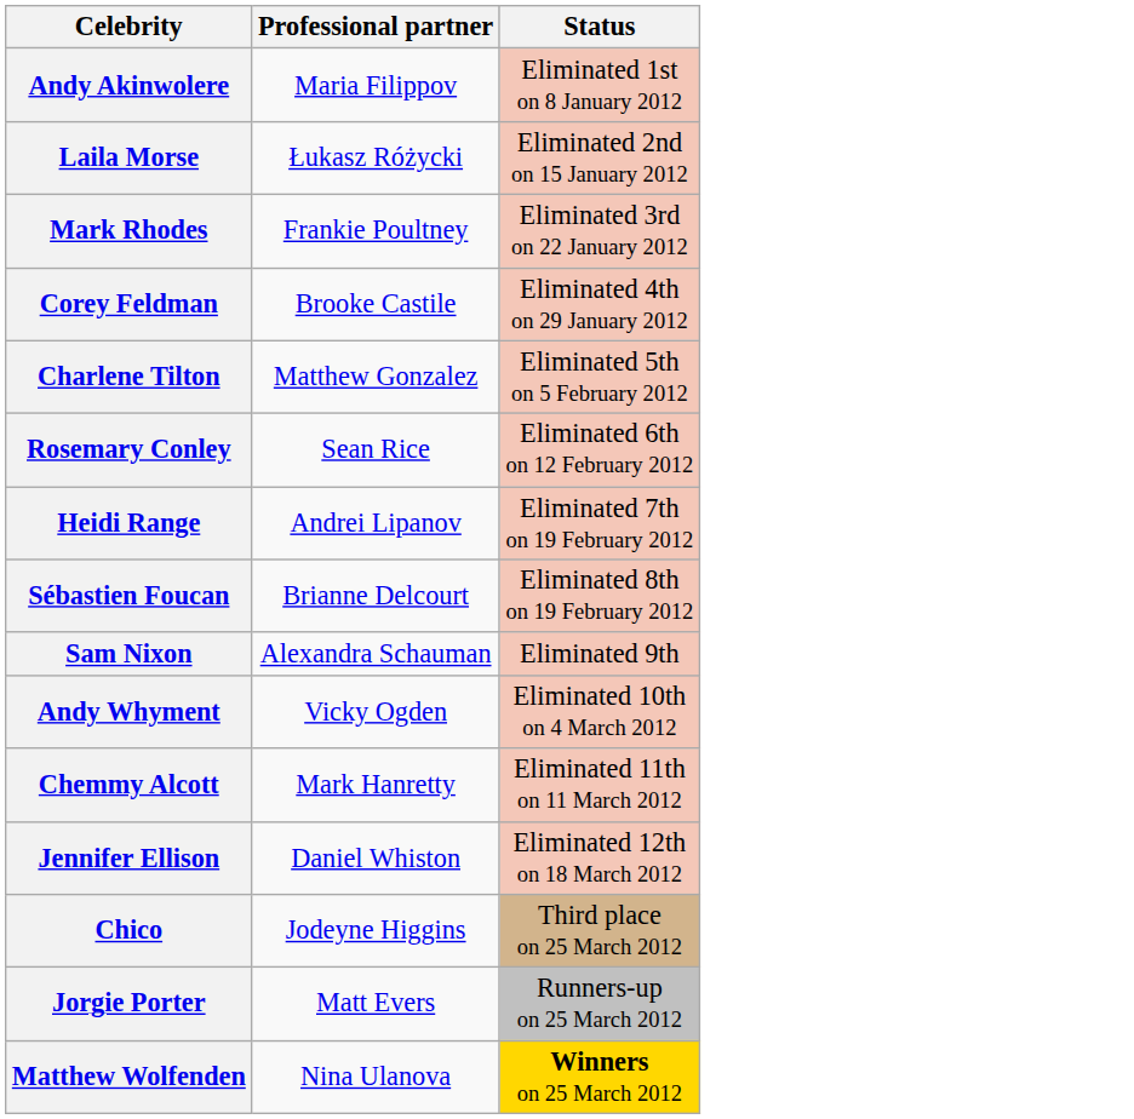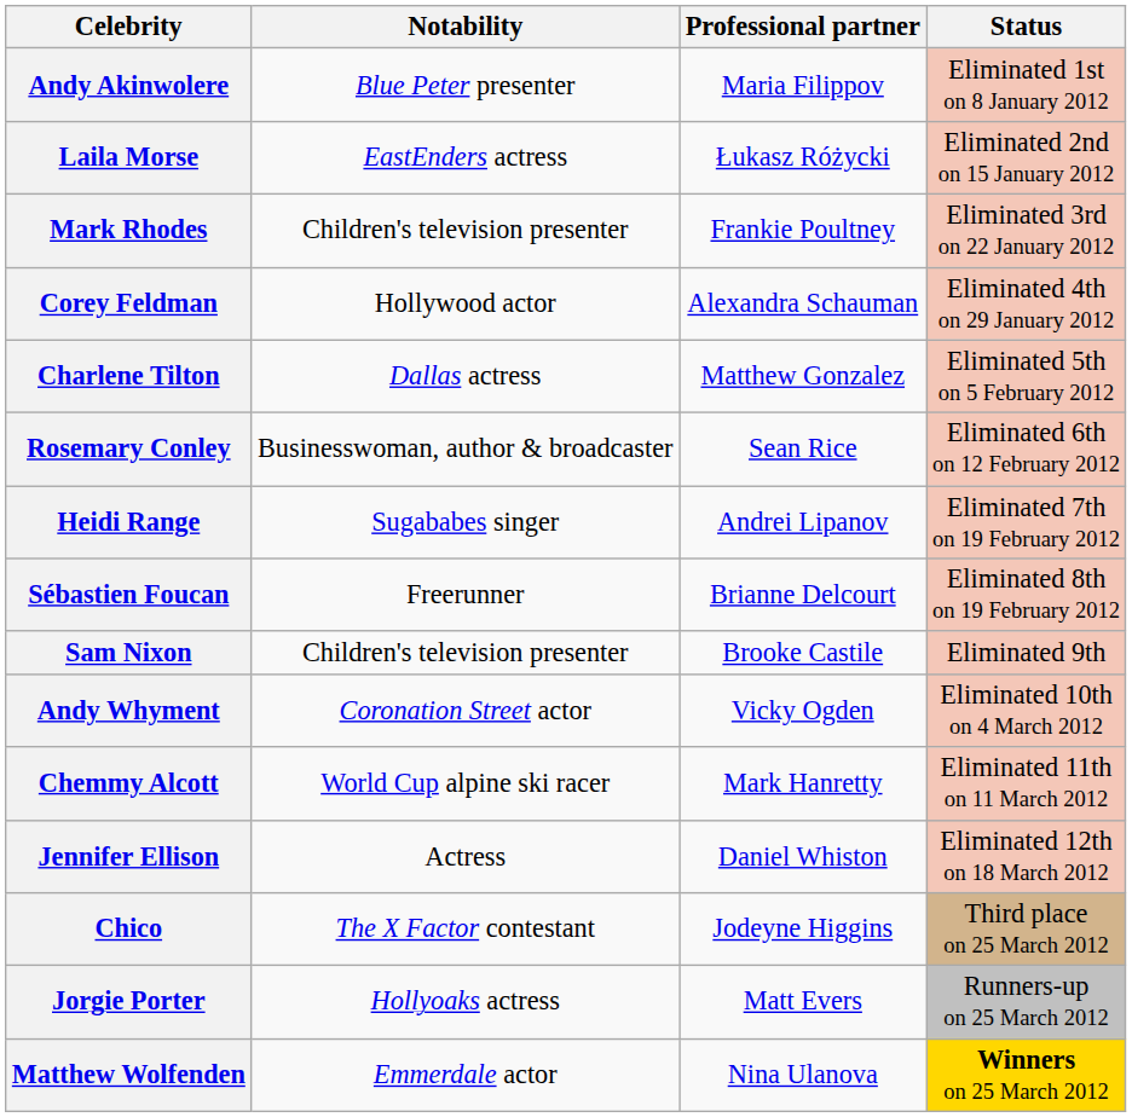 <table class="wikitable sortable" style="text-align:center;">
 <tr>
 <th scope="col">Celebrity</th>
+<th scope="col" class="unsortable">Notability</th>
 <th scope="col">Professional partner</th>
 <th scope="col">Status</th>
 </tr>
 <tr>
 <th scope="row"><a href='#'>Andy Akinwolere</a></th>
+<td><em><a href='#'>Blue Peter</a></em> presenter</td>
 <td><a href='#'>Maria Filippov</a></td>
 <td bgcolor="f4c7b8">Eliminated 1st<br><small>on 8 January 2012</small></td>
 </tr>
 <tr>
 <th scope="row"><a href='#'>Laila Morse</a></th>
+<td><em><a href='#'>EastEnders</a></em> actress</td>
 <td><a href='#'>Łukasz Różycki</a></td>
 <td bgcolor="f4c7b8">Eliminated 2nd<br><small>on 15 January 2012</small></td>
 </tr>
 <tr>
 <th scope="row"><a href='#'>Mark Rhodes</a></th>
+<td>Children's television presenter</td>
 <td><a href='#'>Frankie Poultney</a></td>
 <td bgcolor="f4c7b8">Eliminated 3rd<br><small>on 22 January 2012</small></td>
 </tr>
 <tr>
 <th scope="row"><a href='#'>Corey Feldman</a></th>
-<td><a href='#'>Brooke Castile</a></td>
+<td>Hollywood actor</td>
+<td><a href='#'>Alexandra Schauman</a></td>
 <td bgcolor="f4c7b8">Eliminated 4th<br><small>on 29 January 2012</small></td>
 </tr>
 <tr>
 <th scope="row"><a href='#'>Charlene Tilton</a></th>
+<td><em><a href='#'>Dallas</a></em> actress</td>
 <td><a href='#'>Matthew Gonzalez</a></td>
 <td bgcolor="f4c7b8">Eliminated 5th<br><small>on 5 February 2012</small></td>
 </tr>
 <tr>
 <th scope="row"><a href='#'>Rosemary Conley</a></th>
+<td>Businesswoman, author & broadcaster</td>
 <td><a href='#'>Sean Rice</a></td>
 <td bgcolor="f4c7b8">Eliminated 6th<br><small>on 12 February 2012</small></td>
 </tr>
 <tr>
 <th scope="row"><a href='#'>Heidi Range</a></th>
+<td><a href='#'>Sugababes</a> singer</td>
 <td><a href='#'>Andrei Lipanov</a></td>
 <td bgcolor="f4c7b8">Eliminated 7th<br><small>on 19 February 2012</small></td>
 </tr>
 <tr>
 <th scope="row"><a href='#'>Sébastien Foucan</a></th>
+<td>Freerunner</td>
 <td><a href='#'>Brianne Delcourt</a></td>
 <td bgcolor="f4c7b8">Eliminated 8th<br><small>on 19 February 2012</small></td>
 </tr>
 <tr>
 <th scope="row"><a href='#'>Sam Nixon</a></th>
-<td><a href='#'>Alexandra Schauman</a></td>
+<td>Children's television presenter</td>
+<td><a href='#'>Brooke Castile</a></td>
 <td bgcolor="f4c7b8">Eliminated 9th<br><small></small></td>
 </tr>
 <tr>
 <th scope="row"><a href='#'>Andy Whyment</a></th>
+<td><em><a href='#'>Coronation Street</a></em> actor</td>
 <td><a href='#'>Vicky Ogden</a></td>
 <td bgcolor="f4c7b8">Eliminated 10th<br><small>on 4 March 2012</small></td>
 </tr>
 <tr>
 <th scope="row"><a href='#'>Chemmy Alcott</a></th>
+<td><a href='#'>World Cup</a> alpine ski racer</td>
 <td><a href='#'>Mark Hanretty</a></td>
 <td bgcolor="f4c7b8">Eliminated 11th<br><small>on 11 March 2012</small></td>
 </tr>
 <tr>
 <th scope="row"><a href='#'>Jennifer Ellison</a></th>
+<td>Actress</td>
 <td><a href='#'>Daniel Whiston</a></td>
 <td bgcolor="f4c7b8">Eliminated 12th<br><small>on 18 March 2012</small></td>
 </tr>
 <tr>
 <th scope="row"><a href='#'>Chico</a></th>
+<td><em><a href='#'>The X Factor</a></em> contestant</td>
 <td><a href='#'>Jodeyne Higgins</a></td>
 <td bgcolor="tan">Third place<br><small>on 25 March 2012</small></td>
 </tr>
 <tr>
 <th scope="row"><a href='#'>Jorgie Porter</a></th>
+<td><em><a href='#'>Hollyoaks</a></em> actress</td>
 <td><a href='#'>Matt Evers</a></td>
 <td bgcolor="silver">Runners-up<br><small>on 25 March 2012</small></td>
 </tr>
 <tr>
 <th scope="row"><a href='#'>Matthew Wolfenden</a></th>
+<td><em><a href='#'>Emmerdale</a></em> actor</td>
 <td><a href='#'>Nina Ulanova</a></td>
 <td bgcolor="gold"><strong>Winners</strong><br><small>on 25 March 2012</small></td>
 </tr>
 </table>
